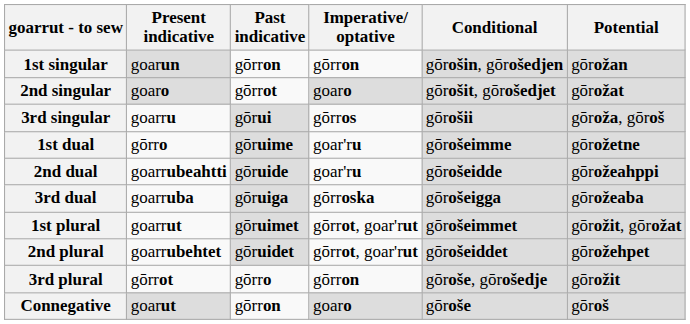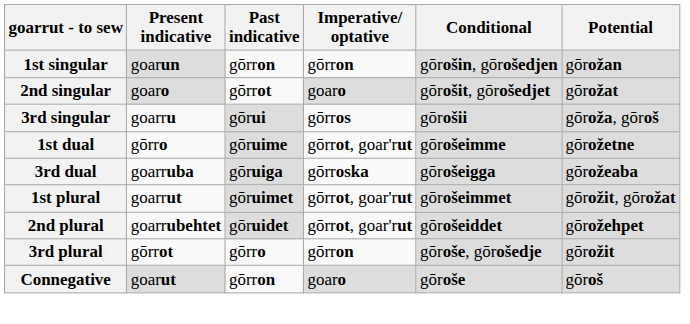 <table class="wikitable">
 <tr>
 <th>goarrut - to sew</th>
 <th>Present<br>indicative</th>
 <th>Past<br>indicative</th>
 <th>Imperative/<br>optative</th>
 <th>Conditional</th>
 <th>Potential</th>
 </tr>
 <tr>
 <th>1st singular</th>
 <td style="background: #ddd">goar<strong>un</strong></td>
 <td>g<span>ō</span>rr<strong>on</strong></td>
 <td>g<span>ō</span>rr<strong>on</strong></td>
 <td style="background: #ddd">g<span>ō</span>r<strong>ošin</strong>, g<span>ō</span>r<strong>ošedjen</strong></td>
 <td style="background: #ddd">g<span>ō</span>r<strong>ožan</strong></td>
 </tr>
 <tr>
 <th>2nd singular</th>
 <td style="background: #ddd">goar<strong>o</strong></td>
 <td>g<span>ō</span>rr<strong>ot</strong></td>
 <td style="background: #ddd">goar<strong>o</strong></td>
 <td style="background: #ddd">g<span>ō</span>r<strong>ošit</strong>, g<span>ō</span>r<strong>ošedjet</strong></td>
 <td style="background: #ddd">g<span>ō</span>r<strong>ožat</strong></td>
 </tr>
 <tr>
 <th>3rd singular</th>
 <td>goarr<strong>u</strong></td>
 <td style="background: #ddd">g<span>ō</span>r<strong>ui</strong></td>
 <td>g<span>ō</span>rr<strong>os</strong></td>
 <td style="background: #ddd">g<span>ō</span>r<strong>ošii</strong></td>
 <td style="background: #ddd">g<span>ō</span>r<strong>oža</strong>, g<span>ō</span>r<strong>oš</strong></td>
 </tr>
 <tr>
 <th>1st dual</th>
 <td>g<span>ō</span>rr<strong>o</strong></td>
 <td style="background: #ddd">g<span>ō</span>r<strong>uime</strong></td>
-<td>goar'r<strong>u</strong></td>
+<td>g<span>ō</span>rr<strong>ot</strong>, goar'r<strong>ut</strong></td>
 <td style="background: #ddd">g<span>ō</span>r<strong>ošeimme</strong></td>
 <td style="background: #ddd">g<span>ō</span>r<strong>ožetne</strong></td>
-</tr>
-<tr>
-<th>2nd dual</th>
-<td>goarr<strong>ubeahtti</strong></td>
-<td style="background: #ddd">g<span>ō</span>r<strong>uide</strong></td>
-<td>goar'r<strong>u</strong></td>
-<td style="background: #ddd">g<span>ō</span>r<strong>ošeidde</strong></td>
-<td style="background: #ddd">g<span>ō</span>r<strong>ožeahppi</strong></td>
 </tr>
 <tr>
 <th>3rd dual</th>
 <td>goarr<strong>uba</strong></td>
 <td style="background: #ddd">g<span>ō</span>r<strong>uiga</strong></td>
 <td>g<span>ō</span>rr<strong>oska</strong></td>
 <td style="background: #ddd">g<span>ō</span>r<strong>ošeigga</strong></td>
 <td style="background: #ddd">g<span>ō</span>r<strong>ožeaba</strong></td>
 </tr>
 <tr>
 <th>1st plural</th>
 <td>goarr<strong>ut</strong></td>
 <td style="background: #ddd">g<span>ō</span>r<strong>uimet</strong></td>
 <td>g<span>ō</span>rr<strong>ot</strong>, goar'r<strong>ut</strong></td>
 <td style="background: #ddd">g<span>ō</span>r<strong>ošeimmet</strong></td>
 <td style="background: #ddd">g<span>ō</span>r<strong>ožit</strong>, g<span>ō</span>r<strong>ožat</strong></td>
 </tr>
 <tr>
 <th>2nd plural</th>
 <td>goarr<strong>ubehtet</strong></td>
 <td style="background: #ddd">g<span>ō</span>r<strong>uidet</strong></td>
 <td>g<span>ō</span>rr<strong>ot</strong>, goar'r<strong>ut</strong></td>
 <td style="background: #ddd">g<span>ō</span>r<strong>ošeiddet</strong></td>
 <td style="background: #ddd">g<span>ō</span>r<strong>ožehpet</strong></td>
 </tr>
 <tr>
 <th>3rd plural</th>
 <td>g<span>ō</span>rr<strong>ot</strong></td>
 <td>g<span>ō</span>rr<strong>o</strong></td>
 <td>g<span>ō</span>rr<strong>on</strong></td>
 <td style="background: #ddd">g<span>ō</span>r<strong>oše</strong>, g<span>ō</span>r<strong>ošedje</strong></td>
 <td style="background: #ddd">g<span>ō</span>r<strong>ožit</strong></td>
 </tr>
 <tr>
 <th>Connegative</th>
 <td style="background: #ddd">goar<strong>ut</strong></td>
 <td>g<span>ō</span>rr<strong>on</strong></td>
 <td style="background: #ddd">goar<strong>o</strong></td>
 <td style="background: #ddd">g<span>ō</span>r<strong>oše</strong></td>
 <td style="background: #ddd">g<span>ō</span>r<strong>oš</strong></td>
 </tr>
 </table>
